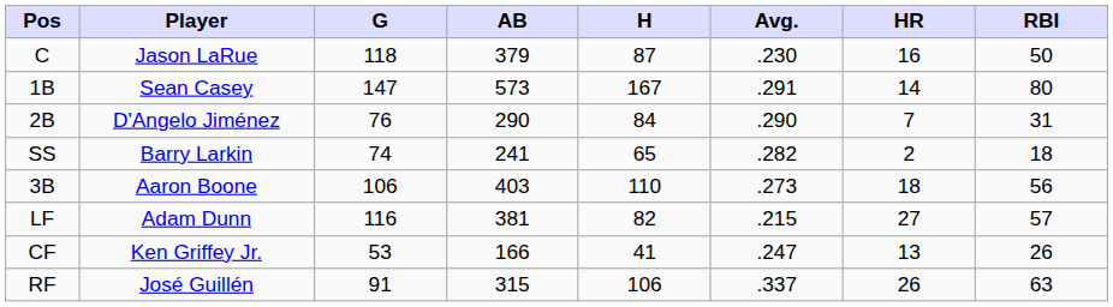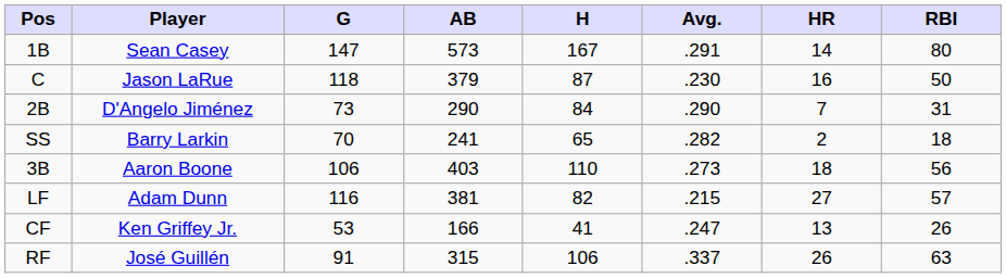 <table class="wikitable sortable">
 <tr>
 <th style="background:#ddf; width:5%;">Pos</th>
 <th style="background:#ddf; width:16%;">Player</th>
 <th style="background:#ddf; width:9%;">G</th>
 <th style="background:#ddf; width:9%;">AB</th>
 <th style="background:#ddf; width:9%;">H</th>
 <th style="background:#ddf; width:9%;">Avg.</th>
 <th style="background:#ddf; width:9%;">HR</th>
 <th style="background:#ddf; width:9%;">RBI</th>
 </tr>
 <tr align=center>
+<td>1B</td>
+<td><a href='#'>Sean Casey</a></td>
+<td>147</td>
+<td>573</td>
+<td>167</td>
+<td>.291</td>
+<td>14</td>
+<td>80</td>
+</tr>
+<tr align=center>
 <td>C</td>
 <td><a href='#'>Jason LaRue</a></td>
 <td>118</td>
 <td>379</td>
 <td>87</td>
 <td>.230</td>
 <td>16</td>
 <td>50</td>
 </tr>
 <tr align=center>
-<td>1B</td>
-<td><a href='#'>Sean Casey</a></td>
-<td>147</td>
-<td>573</td>
-<td>167</td>
-<td>.291</td>
-<td>14</td>
-<td>80</td>
-</tr>
-<tr align=center>
 <td>2B</td>
 <td><a href='#'>D'Angelo Jiménez</a></td>
-<td>76</td>
+<td>73</td>
 <td>290</td>
 <td>84</td>
 <td>.290</td>
 <td>7</td>
 <td>31</td>
 </tr>
 <tr align=center>
 <td>SS</td>
 <td><a href='#'>Barry Larkin</a></td>
-<td>74</td>
+<td>70</td>
 <td>241</td>
 <td>65</td>
 <td>.282</td>
 <td>2</td>
 <td>18</td>
 </tr>
 <tr align=center>
 <td>3B</td>
 <td><a href='#'>Aaron Boone</a></td>
 <td>106</td>
 <td>403</td>
 <td>110</td>
 <td>.273</td>
 <td>18</td>
 <td>56</td>
 </tr>
 <tr align=center>
 <td>LF</td>
 <td><a href='#'>Adam Dunn</a></td>
 <td>116</td>
 <td>381</td>
 <td>82</td>
 <td>.215</td>
 <td>27</td>
 <td>57</td>
 </tr>
 <tr align=center>
 <td>CF</td>
 <td><a href='#'>Ken Griffey Jr.</a></td>
 <td>53</td>
 <td>166</td>
 <td>41</td>
 <td>.247</td>
 <td>13</td>
 <td>26</td>
 </tr>
 <tr align=center>
 <td>RF</td>
 <td><a href='#'>José Guillén</a></td>
 <td>91</td>
 <td>315</td>
 <td>106</td>
 <td>.337</td>
 <td>26</td>
 <td>63</td>
 </tr>
 </table>
